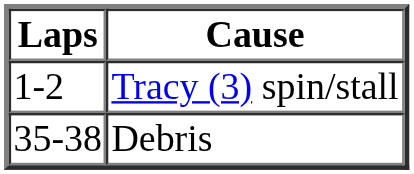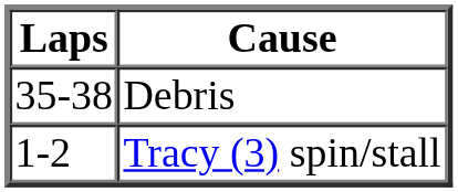 <table border=2 cellspacing=0>
 <tr>
 <th>Laps</th>
 <th>Cause</th>
 </tr>
 <tr>
+<td>35-38</td>
+<td>Debris</td>
+</tr>
+<tr>
 <td>1-2</td>
 <td><a href='#'>Tracy (3)</a> spin/stall</td>
 </tr>
-<tr>
-<td>35-38</td>
-<td>Debris</td>
-</tr>
 </table>
